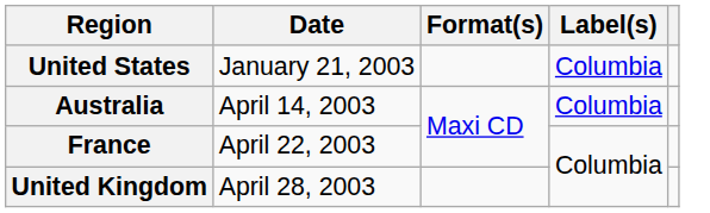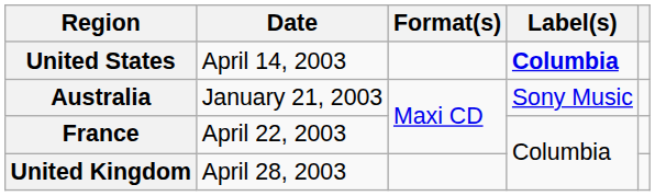 <table class="wikitable plainrowheaders">
 <tr>
 <th scope="col">Region</th>
 <th scope="col">Date</th>
 <th scope="col">Format(s)</th>
 <th scope="col">Label(s)</th>
 <th scope="col"></th>
 </tr>
 <tr>
 <th scope="row">United States</th>
-<td>January 21, 2003</td>
+<td>April 14, 2003</td>
 <td></td>
-<td><a href='#'>Columbia</a></td>
+<td><strong><a href='#'>Columbia</a></strong></td>
 <td align="center"></td>
 </tr>
 <tr>
 <th scope="row">Australia</th>
-<td>April 14, 2003</td>
+<td>January 21, 2003</td>
 <td rowspan="2"><a href='#'>Maxi CD</a></td>
-<td><a href='#'>Columbia</a></td>
+<td><a href='#'>Sony Music</a></td>
 <td align="center"></td>
 </tr>
 <tr>
 <th scope="row">France</th>
 <td>April 22, 2003</td>
 <td rowspan="2">Columbia</td>
 <td></td>
 </tr>
 <tr>
 <th scope="row">United Kingdom</th>
 <td>April 28, 2003</td>
 <td></td>
 <td align="center"></td>
 </tr>
 </table>
